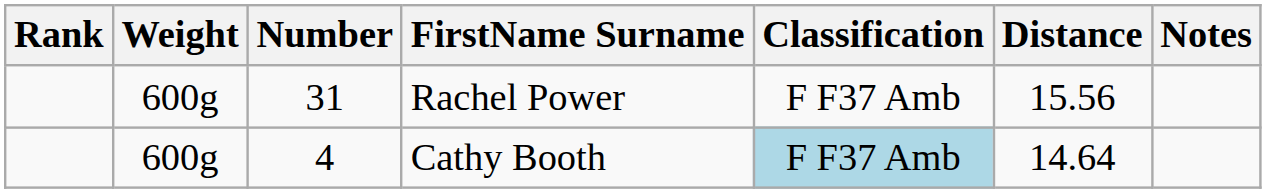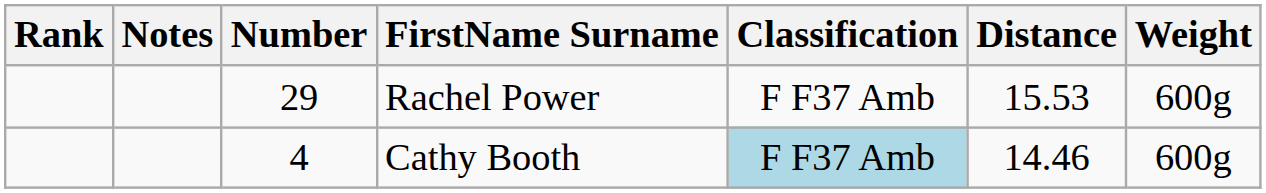 <table class="wikitable sortable" style="text-align:center">
 <tr>
 <th>Rank</th>
-<th>Weight</th>
+<th>Notes</th>
 <th>Number</th>
 <th>FirstName Surname</th>
 <th>Classification</th>
 <th>Distance</th>
-<th>Notes</th>
+<th>Weight</th>
 </tr>
 <tr>
 <td></td>
-<td>600g</td>
-<td>31</td>
+<td></td>
+<td>29</td>
 <td style="text-align:left"> Rachel Power</td>
 <td>F F37 Amb</td>
-<td>15.56</td>
-<td></td>
+<td>15.53</td>
+<td>600g</td>
 </tr>
 <tr>
 <td></td>
-<td>600g</td>
+<td></td>
 <td>4</td>
 <td style="text-align:left"> Cathy Booth</td>
 <td style="background: lightblue;">F F37 Amb</td>
-<td>14.64</td>
-<td></td>
+<td>14.46</td>
+<td>600g</td>
 </tr>
 </table>
